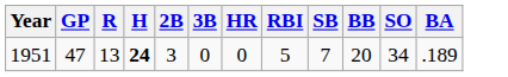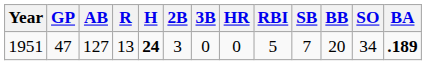 <table class="wikitable">
 <tr>
 <th>Year</th>
 <th><a href='#'>GP</a></th>
+<th><a href='#'>AB</a></th>
 <th><a href='#'>R</a></th>
 <th><a href='#'>H</a></th>
 <th><a href='#'>2B</a></th>
 <th><a href='#'>3B</a></th>
 <th><a href='#'>HR</a></th>
 <th><a href='#'>RBI</a></th>
 <th><a href='#'>SB</a></th>
 <th><a href='#'>BB</a></th>
 <th><a href='#'>SO</a></th>
 <th><a href='#'>BA</a></th>
 </tr>
 <tr align=center>
 <td>1951</td>
 <td>47</td>
+<td>127</td>
 <td>13</td>
 <td><strong>24</strong></td>
 <td>3</td>
 <td>0</td>
 <td>0</td>
 <td>5</td>
 <td>7</td>
 <td>20</td>
 <td>34</td>
-<td>.189</td>
+<td><strong>.189</strong></td>
 </tr>
 </table>
